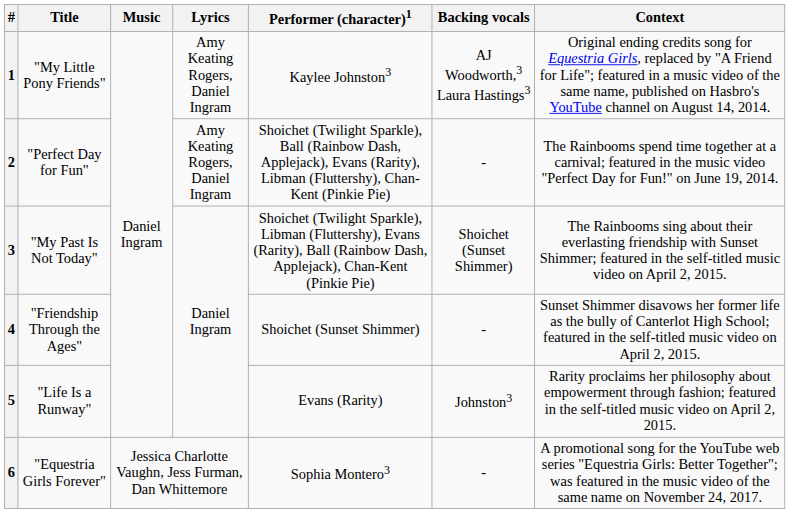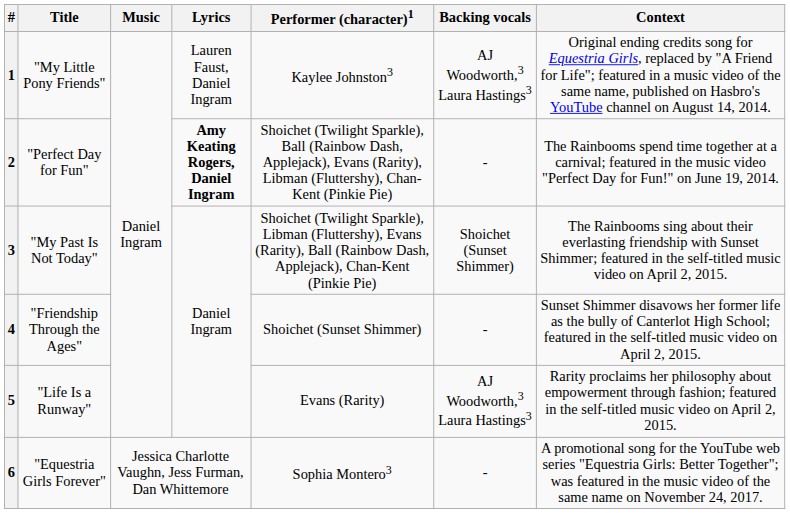 <table class="wikitable sortable" style="text-align: center">
 <tr>
 <th>#</th>
 <th><strong>Title</strong></th>
 <th>Music</th>
 <th>Lyrics</th>
 <th><strong>Performer (character)</strong><sup>1</sup></th>
 <th><strong>Backing vocals</strong></th>
 <th>Context</th>
 </tr>
 <tr>
 <th>1</th>
 <td>"My Little Pony Friends"</td>
 <td rowspan=5>Daniel Ingram</td>
-<td>Amy Keating Rogers,<br>Daniel Ingram</td>
+<td>Lauren Faust,<br>Daniel Ingram</td>
 <td>Kaylee Johnston<sup>3</sup></td>
 <td>AJ Woodworth,<sup>3</sup> Laura Hastings<sup>3</sup></td>
 <td>Original ending credits song for <em><a href='#'>Equestria Girls</a>,</em> replaced by "A Friend for Life"; featured in a music video of the same name, published on Hasbro's <a href='#'>YouTube</a> channel on August 14, 2014.</td>
 </tr>
 <tr>
 <th>2</th>
 <td>"Perfect Day for Fun"</td>
-<td>Amy Keating Rogers,<br>Daniel Ingram</td>
+<td><strong>Amy Keating Rogers,<br>Daniel Ingram</strong></td>
 <td>Shoichet (Twilight Sparkle), Ball (Rainbow Dash, Applejack), Evans (Rarity), Libman (Fluttershy), Chan-Kent (Pinkie Pie)</td>
 <td>-</td>
 <td>The Rainbooms spend time together at a carnival; featured in the music video "Perfect Day for Fun!" on June 19, 2014.</td>
 </tr>
 <tr>
 <th>3</th>
 <td>"My Past Is Not Today"</td>
 <td rowspan=3>Daniel Ingram</td>
 <td>Shoichet (Twilight Sparkle), Libman (Fluttershy), Evans (Rarity), Ball (Rainbow Dash, Applejack), Chan-Kent (Pinkie Pie)</td>
 <td>Shoichet (Sunset Shimmer)</td>
 <td>The Rainbooms sing about their everlasting friendship with Sunset Shimmer; featured in the self-titled music video on April 2, 2015.</td>
 </tr>
 <tr>
 <th>4</th>
 <td>"Friendship Through the Ages"</td>
 <td>Shoichet (Sunset Shimmer)</td>
 <td>-</td>
 <td>Sunset Shimmer disavows her former life as the bully of Canterlot High School; featured in the self-titled music video on April 2, 2015.</td>
 </tr>
 <tr>
 <th>5</th>
 <td>"Life Is a Runway"</td>
 <td>Evans (Rarity)</td>
-<td>Johnston<sup>3</sup></td>
+<td>AJ Woodworth,<sup>3</sup> Laura Hastings<sup>3</sup></td>
 <td>Rarity proclaims her philosophy about empowerment through fashion; featured in the self-titled music video on April 2, 2015.</td>
 </tr>
 <tr>
 <th>6</th>
 <td>"Equestria Girls Forever"</td>
 <td colspan=2>Jessica Charlotte Vaughn, Jess Furman, Dan Whittemore</td>
 <td>Sophia Montero<sup>3</sup></td>
 <td>-</td>
 <td>A promotional song for the YouTube web series "Equestria Girls: Better Together"; was featured in the music video of the same name on November 24, 2017.</td>
 </tr>
 </table>
